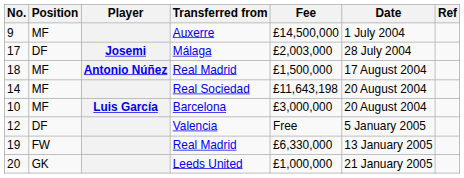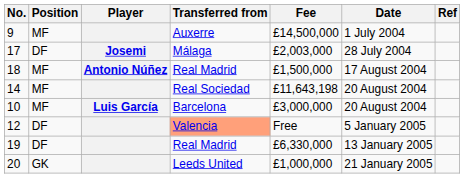 <table class="sortable wikitable plainrowheaders" style=" text-align:left">
 <tr>
 <th scope="col">No.</th>
 <th scope="col">Position</th>
 <th scope="col">Player</th>
 <th scope="col">Transferred from</th>
 <th scope="col">Fee</th>
 <th scope="col">Date</th>
 <th scope="col" class=unsortable>Ref</th>
 </tr>
 <tr>
 <td>9</td>
 <td>MF</td>
 <th scope=row></th>
 <td><a href='#'>Auxerre</a></td>
 <td>£14,500,000</td>
 <td>1 July 2004</td>
 <td></td>
 </tr>
 <tr>
 <td>17</td>
 <td>DF</td>
 <th scope=row><a href='#'>Josemi</a></th>
 <td><a href='#'>Málaga</a></td>
 <td>£2,003,000</td>
 <td>28 July 2004</td>
 <td></td>
 </tr>
 <tr>
 <td>18</td>
 <td>MF</td>
 <th scope=row><a href='#'>Antonio Núñez</a></th>
 <td><a href='#'>Real Madrid</a></td>
 <td>£1,500,000</td>
 <td>17 August 2004</td>
 <td></td>
 </tr>
 <tr>
 <td>14</td>
 <td>MF</td>
 <th scope=row></th>
 <td><a href='#'>Real Sociedad</a></td>
 <td>£11,643,198</td>
 <td>20 August 2004</td>
 <td></td>
 </tr>
 <tr>
 <td>10</td>
 <td>MF</td>
 <th scope=row><a href='#'>Luis García</a></th>
 <td><a href='#'>Barcelona</a></td>
 <td>£3,000,000</td>
 <td>20 August 2004</td>
 <td></td>
 </tr>
 <tr>
 <td>12</td>
 <td>DF</td>
 <th scope=row></th>
-<td><a href='#'>Valencia</a></td>
+<td style="background: lightsalmon;"><a href='#'>Valencia</a></td>
 <td>Free</td>
 <td>5 January 2005</td>
 <td></td>
 </tr>
 <tr>
 <td>19</td>
-<td>FW</td>
+<td>DF</td>
 <th scope=row></th>
 <td><a href='#'>Real Madrid</a></td>
 <td>£6,330,000</td>
 <td>13 January 2005</td>
 <td></td>
 </tr>
 <tr>
 <td>20</td>
 <td>GK</td>
 <th scope=row></th>
 <td><a href='#'>Leeds United</a></td>
 <td>£1,000,000</td>
 <td>21 January 2005</td>
 <td></td>
 </tr>
 </table>
